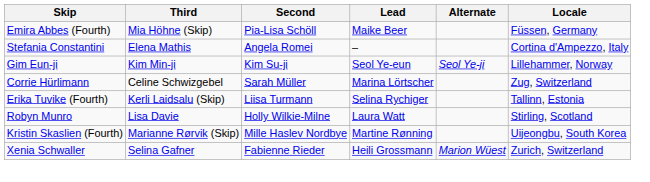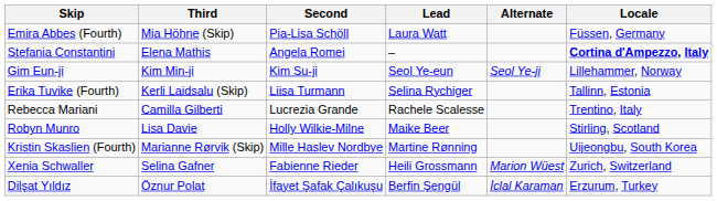 <table class=wikitable>
 <tr>
 <th scope="col">Skip</th>
 <th scope="col">Third</th>
 <th scope="col">Second</th>
 <th scope="col">Lead</th>
 <th scope="col">Alternate</th>
 <th scope="col">Locale</th>
 </tr>
 <tr>
 <td><a href='#'>Emira Abbes</a> (Fourth)</td>
 <td><a href='#'>Mia Höhne</a> (Skip)</td>
 <td><a href='#'>Pia-Lisa Schöll</a></td>
-<td><a href='#'>Maike Beer</a></td>
+<td><a href='#'>Laura Watt</a></td>
 <td></td>
 <td> <a href='#'>Füssen</a>, <a href='#'>Germany</a></td>
 </tr>
 <tr>
 <td><a href='#'>Stefania Constantini</a></td>
 <td><a href='#'>Elena Mathis</a></td>
 <td><a href='#'>Angela Romei</a></td>
 <td>–</td>
 <td></td>
-<td> <a href='#'>Cortina d'Ampezzo</a>, <a href='#'>Italy</a></td>
+<td><strong> <a href='#'>Cortina d'Ampezzo</a>, <a href='#'>Italy</a></strong></td>
 </tr>
 <tr>
 <td><a href='#'>Gim Eun-ji</a></td>
 <td><a href='#'>Kim Min-ji</a></td>
 <td><a href='#'>Kim Su-ji</a></td>
 <td><a href='#'>Seol Ye-eun</a></td>
 <td><em><a href='#'>Seol Ye-ji</a></em></td>
 <td> <a href='#'>Lillehammer</a>, <a href='#'>Norway</a></td>
 </tr>
 <tr>
-<td><a href='#'>Corrie Hürlimann</a></td>
-<td>Celine Schwizgebel</td>
-<td><a href='#'>Sarah Müller</a></td>
-<td><a href='#'>Marina Lörtscher</a></td>
-<td></td>
-<td> <a href='#'>Zug</a>, <a href='#'>Switzerland</a></td>
-</tr>
-<tr>
 <td><a href='#'>Erika Tuvike</a> (Fourth)</td>
 <td><a href='#'>Kerli Laidsalu</a> (Skip)</td>
 <td><a href='#'>Liisa Turmann</a></td>
 <td><a href='#'>Selina Rychiger</a></td>
 <td></td>
 <td> <a href='#'>Tallinn</a>, <a href='#'>Estonia</a></td>
 </tr>
 <tr>
+<td>Rebecca Mariani</td>
+<td><a href='#'>Camilla Gilberti</a></td>
+<td>Lucrezia Grande</td>
+<td>Rachele Scalesse</td>
+<td></td>
+<td> <a href='#'>Trentino</a>, <a href='#'>Italy</a></td>
+</tr>
+<tr>
 <td><a href='#'>Robyn Munro</a></td>
 <td><a href='#'>Lisa Davie</a></td>
 <td><a href='#'>Holly Wilkie-Milne</a></td>
-<td><a href='#'>Laura Watt</a></td>
+<td><a href='#'>Maike Beer</a></td>
 <td></td>
 <td> <a href='#'>Stirling</a>, <a href='#'>Scotland</a></td>
 </tr>
 <tr>
 <td><a href='#'>Kristin Skaslien</a> (Fourth)</td>
 <td><a href='#'>Marianne Rørvik</a> (Skip)</td>
 <td><a href='#'>Mille Haslev Nordbye</a></td>
 <td><a href='#'>Martine Rønning</a></td>
 <td></td>
 <td> <a href='#'>Uijeongbu</a>, <a href='#'>South Korea</a></td>
 </tr>
 <tr>
 <td><a href='#'>Xenia Schwaller</a></td>
 <td><a href='#'>Selina Gafner</a></td>
 <td><a href='#'>Fabienne Rieder</a></td>
 <td><a href='#'>Heili Grossmann</a></td>
 <td><em><a href='#'>Marion Wüest</a></em></td>
 <td> <a href='#'>Zurich</a>, <a href='#'>Switzerland</a></td>
 </tr>
+<tr>
+<td><a href='#'>Dilşat Yıldız</a></td>
+<td><a href='#'>Öznur Polat</a></td>
+<td><a href='#'>İfayet Şafak Çalıkuşu</a></td>
+<td><a href='#'>Berfin Şengül</a></td>
+<td><em><a href='#'>İclal Karaman</a></em></td>
+<td> <a href='#'>Erzurum</a>, <a href='#'>Turkey</a></td>
+</tr>
 </table>
